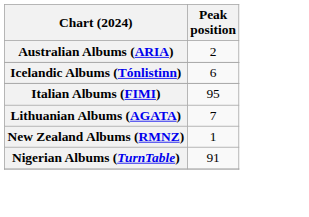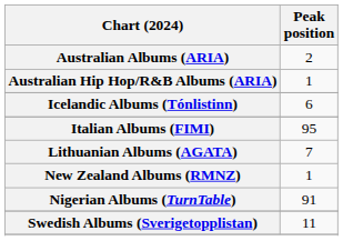 <table class="wikitable sortable plainrowheaders" style="text-align:center">
 <tr>
 <th scope="col">Chart (2024)</th>
 <th scope="col">Peak<br>position</th>
 </tr>
 <tr>
 <th scope="row">Australian Albums (<a href='#'>ARIA</a>)</th>
 <td>2</td>
+</tr>
+<tr>
+<th scope="row">Australian Hip Hop/R&B Albums (<a href='#'>ARIA</a>)</th>
+<td>1</td>
 </tr>
 <tr>
 </tr>
 <tr>
 </tr>
 <tr>
 </tr>
 <tr>
 </tr>
 <tr>
 </tr>
 <tr>
 </tr>
 <tr>
 </tr>
 <tr>
 </tr>
 <tr>
 </tr>
 <tr>
 <th scope="row">Icelandic Albums (<a href='#'>Tónlistinn</a>)</th>
 <td>6</td>
 </tr>
 <tr>
 </tr>
 <tr>
 <th scope="row">Italian Albums (<a href='#'>FIMI</a>)</th>
 <td>95</td>
 </tr>
 <tr>
 <th scope="row">Lithuanian Albums (<a href='#'>AGATA</a>)</th>
 <td>7</td>
 </tr>
 <tr>
 <th scope="row">New Zealand Albums (<a href='#'>RMNZ</a>)</th>
 <td>1</td>
 </tr>
 <tr>
 <th scope="row">Nigerian Albums (<a href='#'><em>TurnTable</em></a>)</th>
 <td>91</td>
 </tr>
 <tr>
 </tr>
 <tr>
 </tr>
 <tr>
 </tr>
 <tr>
+<th scope="row">Swedish Albums (<a href='#'>Sverigetopplistan</a>)</th>
+<td>11</td>
+</tr>
+<tr>
 </tr>
 <tr>
 </tr>
 <tr>
 </tr>
 <tr>
 </tr>
 <tr>
 </tr>
 </table>
